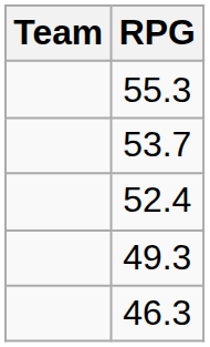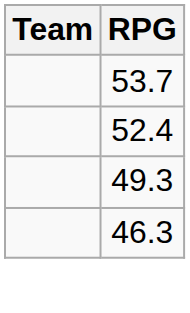 <table class=wikitable>
 <tr>
 <th>Team</th>
 <th>RPG</th>
-</tr>
-<tr>
-<td></td>
-<td align=center>55.3</td>
 </tr>
 <tr>
 <td></td>
 <td align=center>53.7</td>
 </tr>
 <tr>
 <td></td>
 <td align=center>52.4</td>
 </tr>
 <tr>
 <td></td>
 <td align=center>49.3</td>
 </tr>
 <tr>
 <td></td>
 <td align=center>46.3</td>
 </tr>
 </table>
